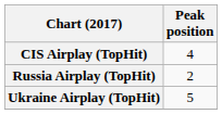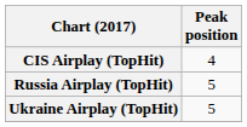 <table class="wikitable sortable plainrowheaders" style="text-align:center">
 <tr>
 <th scope="col">Chart (2017)</th>
 <th scope="col">Peak<br>position</th>
 </tr>
 <tr>
 <th scope="row">CIS Airplay (TopHit)</th>
 <td>4</td>
 </tr>
 <tr>
 <th scope="row">Russia Airplay (TopHit)</th>
-<td>2</td>
+<td>5</td>
 </tr>
 <tr>
 <th scope="row">Ukraine Airplay (TopHit)</th>
 <td>5</td>
 </tr>
 <tr>
 </tr>
 </table>
